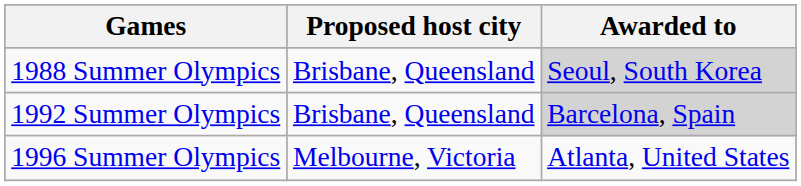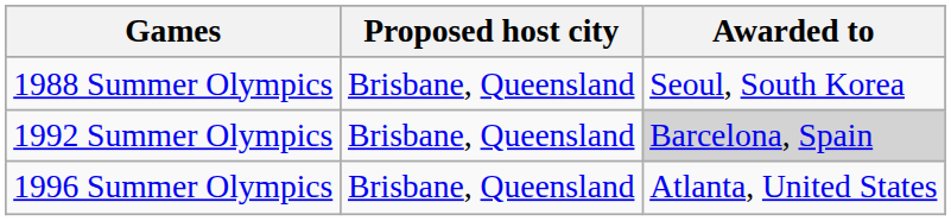 <table class="wikitable">
 <tr>
 <th>Games</th>
 <th>Proposed host city</th>
 <th>Awarded to</th>
 </tr>
 <tr>
 <td><a href='#'>1988 Summer Olympics</a></td>
 <td><a href='#'>Brisbane</a>, <a href='#'>Queensland</a></td>
-<td style="background: lightgrey;"><a href='#'>Seoul</a>, <a href='#'>South Korea</a></td>
+<td><a href='#'>Seoul</a>, <a href='#'>South Korea</a></td>
 </tr>
 <tr>
 <td><a href='#'>1992 Summer Olympics</a></td>
 <td><a href='#'>Brisbane</a>, <a href='#'>Queensland</a></td>
 <td style="background: lightgrey;"><a href='#'>Barcelona</a>, <a href='#'>Spain</a></td>
 </tr>
 <tr>
 <td><a href='#'>1996 Summer Olympics</a></td>
-<td><a href='#'>Melbourne</a>, <a href='#'>Victoria</a></td>
+<td><a href='#'>Brisbane</a>, <a href='#'>Queensland</a></td>
 <td><a href='#'>Atlanta</a>, <a href='#'>United States</a></td>
 </tr>
 </table>
